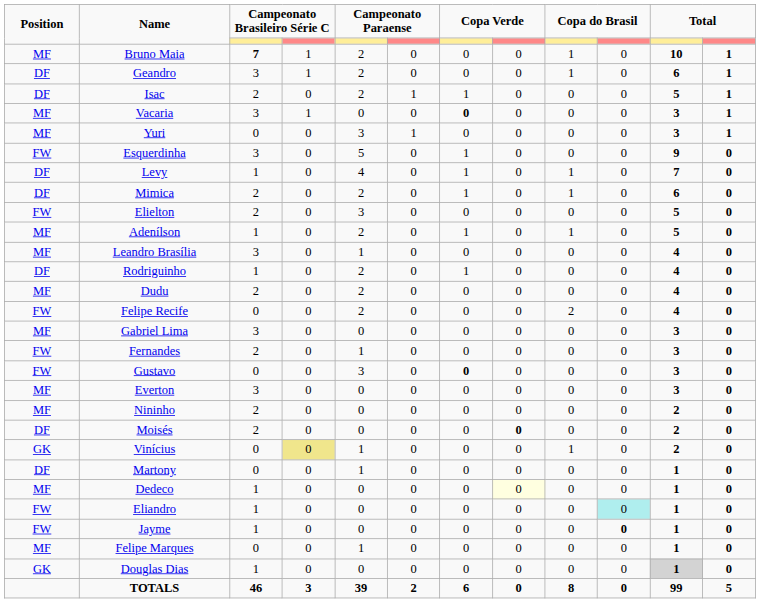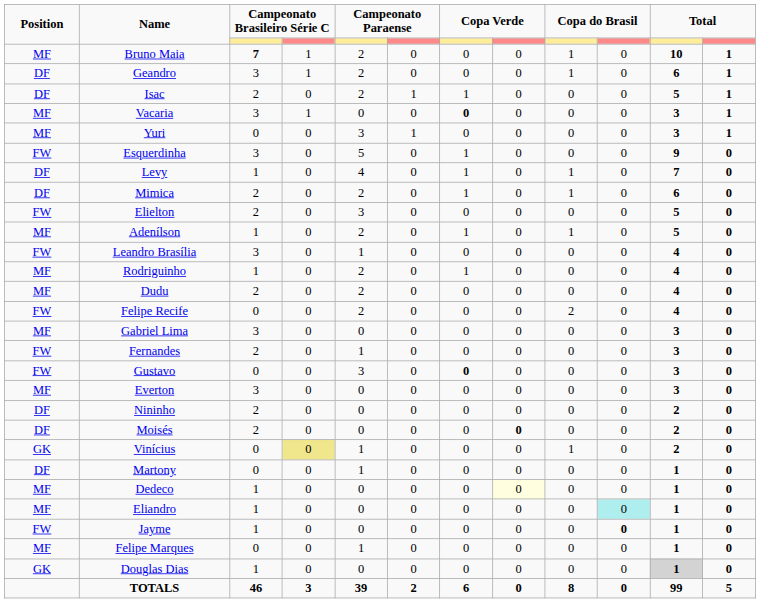 <table class="wikitable" style="text-align:center">
 <tr style="text-align:center;">
 <td rowspan="2"  style="width:10%; "><strong>Position</strong></td>
 <td rowspan="2"  style="width:20%; "><strong>Name</strong></td>
 <td colspan="2"><strong>Campeonato Brasileiro Série C</strong></td>
 <td colspan="2"><strong>Campeonato Paraense</strong></td>
 <td colspan="2"><strong>Copa Verde</strong></td>
 <td colspan="2"><strong>Copa do Brasil</strong></td>
 <td colspan="2"><strong>Total</strong></td>
 </tr>
 <tr>
 <th style="width:60px; background:#fe9;"></th>
 <th style="width:60px; background:#ff8888;"></th>
 <th style="width:60px; background:#fe9;"></th>
 <th style="width:60px; background:#ff8888;"></th>
 <th style="width:60px; background:#fe9;"></th>
 <th style="width:60px; background:#ff8888;"></th>
 <th style="width:60px; background:#fe9;"></th>
 <th style="width:60px; background:#ff8888;"></th>
 <th style="width:60px; background:#fe9;"></th>
 <th style="width:60px; background:#ff8888;"></th>
 </tr>
 <tr>
 <td><a href='#'>MF</a></td>
 <td><a href='#'>Bruno Maia</a></td>
 <td><strong>7</strong></td>
 <td>1</td>
 <td>2</td>
 <td>0</td>
 <td>0</td>
 <td>0</td>
 <td>1</td>
 <td>0</td>
 <td><strong>10</strong></td>
 <td><strong>1</strong></td>
 </tr>
 <tr>
 <td><a href='#'>DF</a></td>
 <td><a href='#'>Geandro</a></td>
 <td>3</td>
 <td>1</td>
 <td>2</td>
 <td>0</td>
 <td>0</td>
 <td>0</td>
 <td>1</td>
 <td>0</td>
 <td><strong>6</strong></td>
 <td><strong>1</strong></td>
 </tr>
 <tr>
 <td><a href='#'>DF</a></td>
 <td><a href='#'>Isac</a></td>
 <td>2</td>
 <td>0</td>
 <td>2</td>
 <td>1</td>
 <td>1</td>
 <td>0</td>
 <td>0</td>
 <td>0</td>
 <td><strong>5</strong></td>
 <td><strong>1</strong></td>
 </tr>
 <tr>
 <td><a href='#'>MF</a></td>
 <td><a href='#'>Vacaria</a></td>
 <td>3</td>
 <td>1</td>
 <td>0</td>
 <td>0</td>
 <td><strong>0</strong></td>
 <td>0</td>
 <td>0</td>
 <td>0</td>
 <td><strong>3</strong></td>
 <td><strong>1</strong></td>
 </tr>
 <tr>
 <td><a href='#'>MF</a></td>
 <td><a href='#'>Yuri</a></td>
 <td>0</td>
 <td>0</td>
 <td>3</td>
 <td>1</td>
 <td>0</td>
 <td>0</td>
 <td>0</td>
 <td>0</td>
 <td><strong>3</strong></td>
 <td><strong>1</strong></td>
 </tr>
 <tr>
 <td><a href='#'>FW</a></td>
 <td><a href='#'>Esquerdinha</a></td>
 <td>3</td>
 <td>0</td>
 <td>5</td>
 <td>0</td>
 <td>1</td>
 <td>0</td>
 <td>0</td>
 <td>0</td>
 <td><strong>9</strong></td>
 <td><strong>0</strong></td>
 </tr>
 <tr>
 <td><a href='#'>DF</a></td>
 <td><a href='#'>Levy</a></td>
 <td>1</td>
 <td>0</td>
 <td>4</td>
 <td>0</td>
 <td>1</td>
 <td>0</td>
 <td>1</td>
 <td>0</td>
 <td><strong>7</strong></td>
 <td><strong>0</strong></td>
 </tr>
 <tr>
 <td><a href='#'>DF</a></td>
 <td><a href='#'>Mimica</a></td>
 <td>2</td>
 <td>0</td>
 <td>2</td>
 <td>0</td>
 <td>1</td>
 <td>0</td>
 <td>1</td>
 <td>0</td>
 <td><strong>6</strong></td>
 <td><strong>0</strong></td>
 </tr>
 <tr>
 <td><a href='#'>FW</a></td>
 <td><a href='#'>Elielton</a></td>
 <td>2</td>
 <td>0</td>
 <td>3</td>
 <td>0</td>
 <td>0</td>
 <td>0</td>
 <td>0</td>
 <td>0</td>
 <td><strong>5</strong></td>
 <td><strong>0</strong></td>
 </tr>
 <tr>
 <td><a href='#'>MF</a></td>
 <td><a href='#'>Adenílson</a></td>
 <td>1</td>
 <td>0</td>
 <td>2</td>
 <td>0</td>
 <td>1</td>
 <td>0</td>
 <td>1</td>
 <td>0</td>
 <td><strong>5</strong></td>
 <td><strong>0</strong></td>
 </tr>
 <tr>
-<td><a href='#'>MF</a></td>
+<td><a href='#'>FW</a></td>
 <td><a href='#'>Leandro Brasília</a></td>
 <td>3</td>
 <td>0</td>
 <td>1</td>
 <td>0</td>
 <td>0</td>
 <td>0</td>
 <td>0</td>
 <td>0</td>
 <td><strong>4</strong></td>
 <td><strong>0</strong></td>
 </tr>
 <tr>
-<td><a href='#'>DF</a></td>
+<td><a href='#'>MF</a></td>
 <td><a href='#'>Rodriguinho</a></td>
 <td>1</td>
 <td>0</td>
 <td>2</td>
 <td>0</td>
 <td>1</td>
 <td>0</td>
 <td>0</td>
 <td>0</td>
 <td><strong>4</strong></td>
 <td><strong>0</strong></td>
 </tr>
 <tr>
 <td><a href='#'>MF</a></td>
 <td><a href='#'>Dudu</a></td>
 <td>2</td>
 <td>0</td>
 <td>2</td>
 <td>0</td>
 <td>0</td>
 <td>0</td>
 <td>0</td>
 <td>0</td>
 <td><strong>4</strong></td>
 <td><strong>0</strong></td>
 </tr>
 <tr>
 <td><a href='#'>FW</a></td>
 <td><a href='#'>Felipe Recife</a></td>
 <td>0</td>
 <td>0</td>
 <td>2</td>
 <td>0</td>
 <td>0</td>
 <td>0</td>
 <td>2</td>
 <td>0</td>
 <td><strong>4</strong></td>
 <td><strong>0</strong></td>
 </tr>
 <tr>
 <td><a href='#'>MF</a></td>
 <td><a href='#'>Gabriel Lima</a></td>
 <td>3</td>
 <td>0</td>
 <td>0</td>
 <td>0</td>
 <td>0</td>
 <td>0</td>
 <td>0</td>
 <td>0</td>
 <td><strong>3</strong></td>
 <td><strong>0</strong></td>
 </tr>
 <tr>
 <td><a href='#'>FW</a></td>
 <td><a href='#'>Fernandes</a></td>
 <td>2</td>
 <td>0</td>
 <td>1</td>
 <td>0</td>
 <td>0</td>
 <td>0</td>
 <td>0</td>
 <td>0</td>
 <td><strong>3</strong></td>
 <td><strong>0</strong></td>
 </tr>
 <tr>
 <td><a href='#'>FW</a></td>
 <td><a href='#'>Gustavo</a></td>
 <td>0</td>
 <td>0</td>
 <td>3</td>
 <td>0</td>
 <td><strong>0</strong></td>
 <td>0</td>
 <td>0</td>
 <td>0</td>
 <td><strong>3</strong></td>
 <td><strong>0</strong></td>
 </tr>
 <tr>
 <td><a href='#'>MF</a></td>
 <td><a href='#'>Everton</a></td>
 <td>3</td>
 <td>0</td>
 <td>0</td>
 <td>0</td>
 <td>0</td>
 <td>0</td>
 <td>0</td>
 <td>0</td>
 <td><strong>3</strong></td>
 <td><strong>0</strong></td>
 </tr>
 <tr>
-<td><a href='#'>MF</a></td>
+<td><a href='#'>DF</a></td>
 <td><a href='#'>Nininho</a></td>
 <td>2</td>
 <td>0</td>
 <td>0</td>
 <td>0</td>
 <td>0</td>
 <td>0</td>
 <td>0</td>
 <td>0</td>
 <td><strong>2</strong></td>
 <td><strong>0</strong></td>
 </tr>
 <tr>
 <td><a href='#'>DF</a></td>
 <td><a href='#'>Moisés</a></td>
 <td>2</td>
 <td>0</td>
 <td>0</td>
 <td>0</td>
 <td>0</td>
 <td><strong>0</strong></td>
 <td>0</td>
 <td>0</td>
 <td><strong>2</strong></td>
 <td><strong>0</strong></td>
 </tr>
 <tr>
 <td><a href='#'>GK</a></td>
 <td><a href='#'>Vinícius</a></td>
 <td>0</td>
 <td style="background: khaki;">0</td>
 <td>1</td>
 <td>0</td>
 <td>0</td>
 <td>0</td>
 <td>1</td>
 <td>0</td>
 <td><strong>2</strong></td>
 <td><strong>0</strong></td>
 </tr>
 <tr>
 <td><a href='#'>DF</a></td>
 <td><a href='#'>Martony</a></td>
 <td>0</td>
 <td>0</td>
 <td>1</td>
 <td>0</td>
 <td>0</td>
 <td>0</td>
 <td>0</td>
 <td>0</td>
 <td><strong>1</strong></td>
 <td><strong>0</strong></td>
 </tr>
 <tr>
 <td><a href='#'>MF</a></td>
 <td><a href='#'>Dedeco</a></td>
 <td>1</td>
 <td>0</td>
 <td>0</td>
 <td>0</td>
 <td>0</td>
 <td style="background: lightyellow;">0</td>
 <td>0</td>
 <td>0</td>
 <td><strong>1</strong></td>
 <td><strong>0</strong></td>
 </tr>
 <tr>
-<td><a href='#'>FW</a></td>
+<td><a href='#'>MF</a></td>
 <td><a href='#'>Eliandro</a></td>
 <td>1</td>
 <td>0</td>
 <td>0</td>
 <td>0</td>
 <td>0</td>
 <td>0</td>
 <td>0</td>
 <td style="background: paleturquoise;">0</td>
 <td><strong>1</strong></td>
 <td><strong>0</strong></td>
 </tr>
 <tr>
 <td><a href='#'>FW</a></td>
 <td><a href='#'>Jayme</a></td>
 <td>1</td>
 <td>0</td>
 <td>0</td>
 <td>0</td>
 <td>0</td>
 <td>0</td>
 <td>0</td>
 <td><strong>0</strong></td>
 <td><strong>1</strong></td>
 <td><strong>0</strong></td>
 </tr>
 <tr>
 <td><a href='#'>MF</a></td>
 <td><a href='#'>Felipe Marques</a></td>
 <td>0</td>
 <td>0</td>
 <td>1</td>
 <td>0</td>
 <td>0</td>
 <td>0</td>
 <td>0</td>
 <td>0</td>
 <td><strong>1</strong></td>
 <td><strong>0</strong></td>
 </tr>
 <tr>
 <td><a href='#'>GK</a></td>
 <td><a href='#'>Douglas Dias</a></td>
 <td>1</td>
 <td>0</td>
 <td>0</td>
 <td>0</td>
 <td>0</td>
 <td>0</td>
 <td>0</td>
 <td>0</td>
 <td style="background: lightgrey;"><strong>1</strong></td>
 <td><strong>0</strong></td>
 </tr>
 <tr>
 <td colspan="1"></td>
 <td><strong>TOTALS</strong></td>
 <td><strong>46</strong></td>
 <td><strong>3</strong></td>
 <td><strong>39</strong></td>
 <td><strong>2</strong></td>
 <td><strong>6</strong></td>
 <td><strong>0</strong></td>
 <td><strong>8</strong></td>
 <td><strong>0</strong></td>
 <td><strong>99</strong></td>
 <td><strong>5</strong></td>
 </tr>
 </table>
